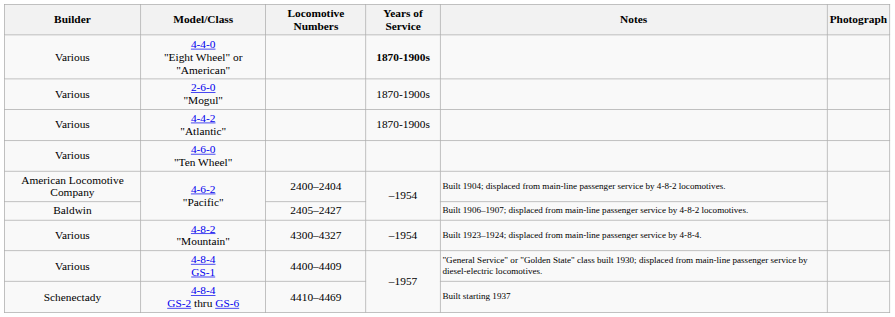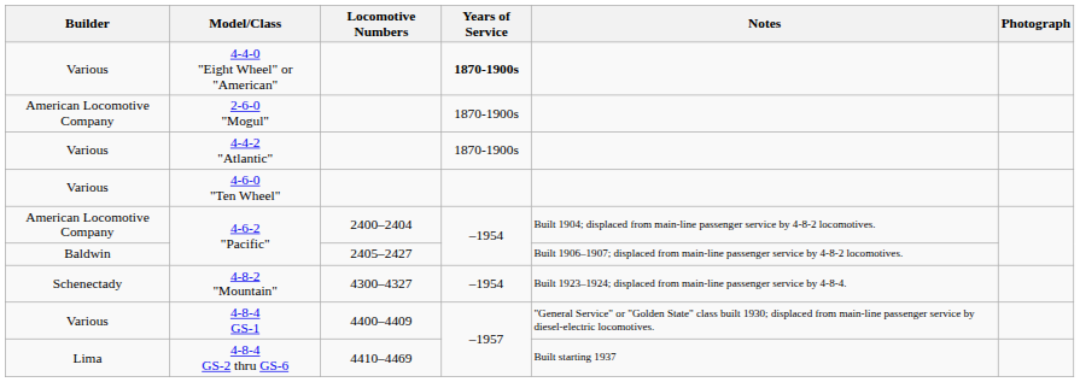 <table class="wikitable sortable" style="text-align:center">
 <tr>
 <th>Builder</th>
 <th>Model/Class</th>
 <th>Locomotive Numbers</th>
 <th>Years of Service</th>
 <th>Notes</th>
 <th>Photograph</th>
 </tr>
 <tr>
 <td>Various</td>
 <td><a href='#'>4-4-0</a><br>"Eight Wheel" or "American"</td>
 <td></td>
 <td><strong>1870-1900s</strong></td>
 <td style="text-align:left;font-size: 80%;"></td>
 <td></td>
 </tr>
 <tr>
-<td>Various</td>
+<td>American Locomotive Company</td>
 <td><a href='#'>2-6-0</a><br>"Mogul"</td>
 <td></td>
 <td>1870-1900s</td>
 <td style="text-align:left;font-size: 80%;"></td>
 <td></td>
 </tr>
 <tr>
 <td>Various</td>
 <td><a href='#'>4-4-2</a><br>"Atlantic"</td>
 <td></td>
 <td>1870-1900s</td>
 <td style="text-align:left;font-size: 80%;"></td>
 <td></td>
 </tr>
 <tr>
 <td>Various</td>
 <td><a href='#'>4-6-0</a><br>"Ten Wheel"</td>
 <td></td>
 <td></td>
 <td style="text-align:left;font-size: 80%;"></td>
 <td></td>
 </tr>
 <tr>
 <td>American Locomotive Company</td>
 <td rowspan=2><a href='#'>4-6-2</a><br>"Pacific"</td>
 <td>2400–2404</td>
 <td rowspan=2>–1954</td>
 <td style="text-align:left;font-size: 80%;">Built 1904; displaced from main-line passenger service by 4-8-2 locomotives.</td>
 <td rowspan=2></td>
 </tr>
 <tr>
 <td>Baldwin</td>
 <td>2405–2427</td>
 <td style="text-align:left;font-size: 80%;">Built 1906–1907; displaced from main-line passenger service by 4-8-2 locomotives.</td>
 </tr>
 <tr>
-<td>Various</td>
+<td>Schenectady</td>
 <td><a href='#'>4-8-2</a><br>"Mountain"</td>
 <td>4300–4327</td>
 <td>–1954</td>
 <td style="text-align:left;font-size: 80%;">Built 1923–1924; displaced from main-line passenger service by 4-8-4.</td>
 <td></td>
 </tr>
 <tr>
 <td>Various</td>
 <td><a href='#'>4-8-4</a><br><a href='#'>GS-1</a></td>
 <td>4400–4409</td>
 <td rowspan=3>–1957</td>
 <td style="text-align:left;font-size: 80%;">"General Service" or "Golden State" class built 1930; displaced from main-line passenger service by diesel-electric locomotives.</td>
 <td></td>
 </tr>
 <tr>
-<td>Schenectady</td>
+<td>Lima</td>
 <td><a href='#'>4-8-4</a><br><a href='#'>GS-2</a> thru <a href='#'>GS-6</a></td>
 <td>4410–4469</td>
 <td style="text-align:left;font-size: 80%;">Built starting 1937</td>
 <td></td>
 </tr>
 </table>
